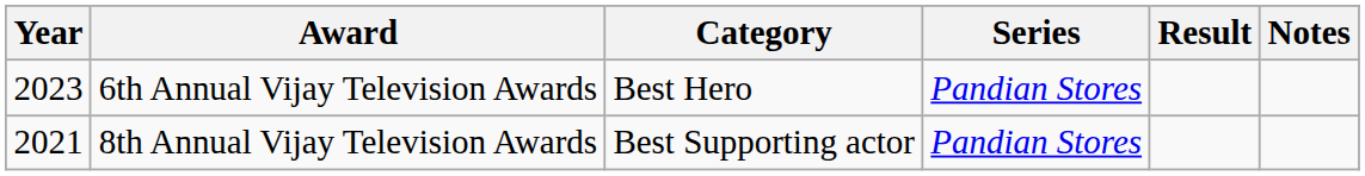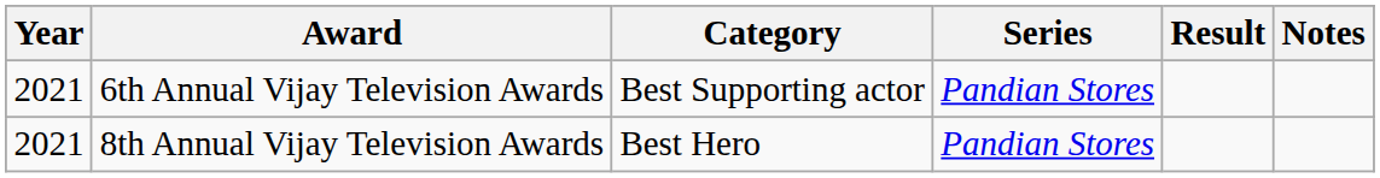 <table class="wikitable">
 <tr>
 <th>Year</th>
 <th>Award</th>
 <th>Category</th>
 <th>Series</th>
 <th>Result</th>
 <th>Notes</th>
 </tr>
 <tr>
-<td>2023</td>
+<td>2021</td>
 <td>6th Annual Vijay Television Awards</td>
-<td>Best Hero</td>
+<td>Best Supporting actor</td>
 <td><em><a href='#'>Pandian Stores</a></em></td>
 <td></td>
 <td></td>
 </tr>
 <tr>
 <td>2021</td>
 <td>8th Annual Vijay Television Awards</td>
-<td>Best Supporting actor</td>
+<td>Best Hero</td>
 <td><em><a href='#'>Pandian Stores</a></em></td>
 <td></td>
 </tr>
 </table>
